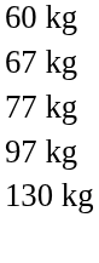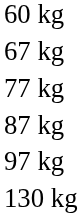 <table>
 <tr>
 <td>60 kg</td>
 <td></td>
 <td></td>
 <td></td>
 </tr>
 <tr>
 <td>67 kg</td>
 <td></td>
 <td></td>
 <td></td>
 </tr>
 <tr>
 <td>77 kg</td>
 <td></td>
 <td></td>
 <td></td>
 </tr>
 <tr>
+<td>87 kg</td>
+<td></td>
+<td></td>
+<td></td>
+</tr>
+<tr>
 <td>97 kg</td>
 <td></td>
 <td></td>
 <td></td>
 </tr>
 <tr>
 <td>130 kg</td>
 <td></td>
 <td></td>
 <td></td>
 </tr>
 </table>
